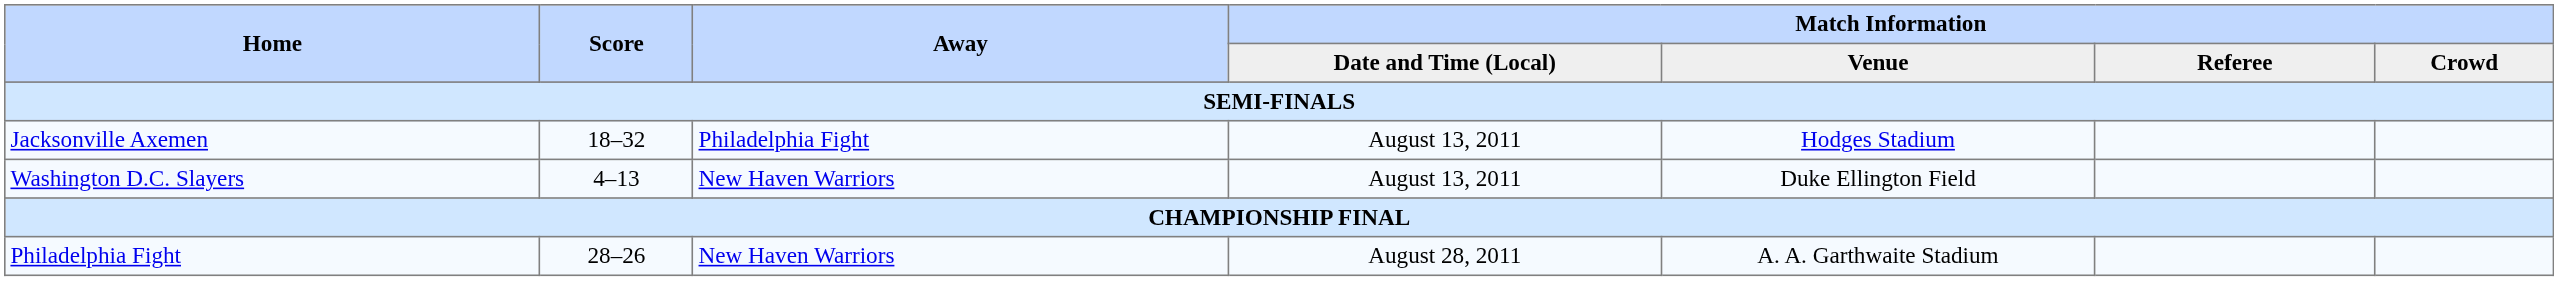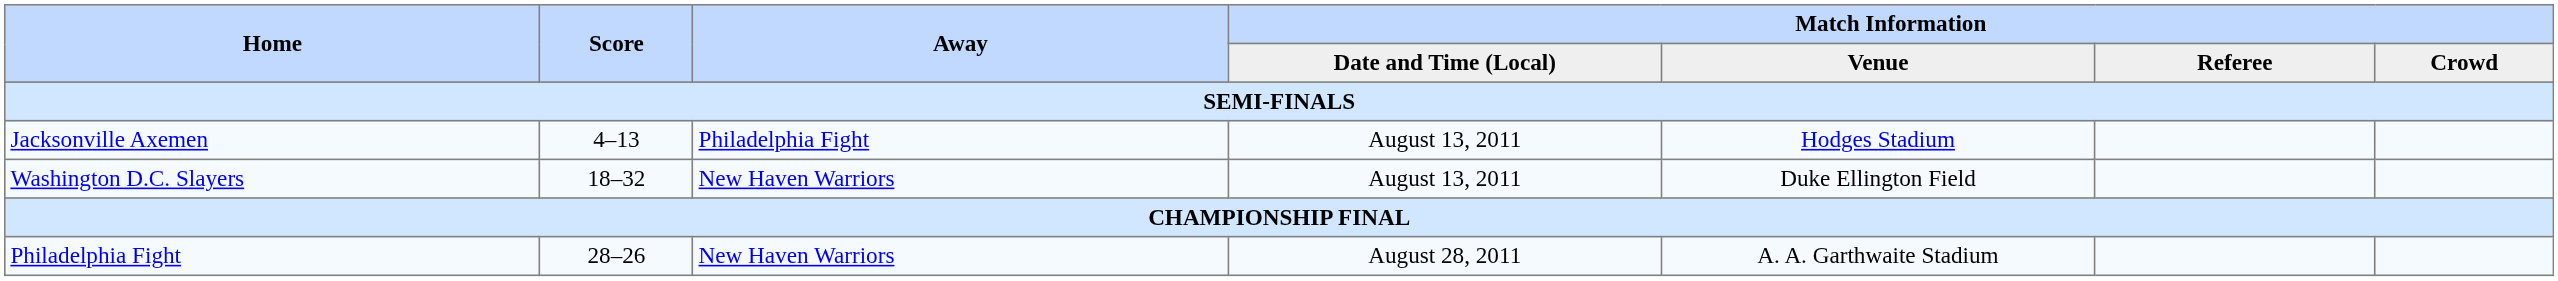 <table border="1" cellpadding="3" cellspacing="0" style="border-collapse:collapse; font-size:90%; text-align:center; width:100%">
 <tr style="background:#c1d8ff;">
 <th rowspan="2" style="width:21%;">Home</th>
 <th rowspan="2" style="width:6%;">Score</th>
 <th rowspan="2" style="width:21%;">Away</th>
 <th colspan=6>Match Information</th>
 </tr>
 <tr style="background:#efefef;">
 <th width=17%>Date and Time (Local)</th>
 <th width=17%>Venue</th>
 <th width=11%>Referee</th>
 <th width=7%>Crowd</th>
 </tr>
 <tr style="background:#d0e7ff;">
 <td colspan=7><strong>SEMI-FINALS</strong></td>
 </tr>
 <tr style="text-align:center; background:#f5faff;">
 <td align=left> <a href='#'>Jacksonville Axemen</a></td>
-<td>18–32</td>
+<td>4–13</td>
 <td align=left> <a href='#'>Philadelphia Fight</a></td>
 <td>August 13, 2011</td>
 <td><a href='#'>Hodges Stadium</a></td>
 <td></td>
 <td></td>
 </tr>
 <tr style="text-align:center; background:#f5faff;">
 <td align=left> <a href='#'>Washington D.C. Slayers</a></td>
-<td>4–13</td>
+<td>18–32</td>
 <td align=left> <a href='#'>New Haven Warriors</a></td>
 <td>August 13, 2011</td>
 <td>Duke Ellington Field</td>
 <td></td>
 <td></td>
 </tr>
 <tr style="background:#d0e7ff;">
 <td colspan=7><strong>CHAMPIONSHIP FINAL</strong></td>
 </tr>
 <tr style="text-align:center; background:#f5faff;">
 <td align=left> <a href='#'>Philadelphia Fight</a></td>
 <td>28–26</td>
 <td align=left> <a href='#'>New Haven Warriors</a></td>
 <td>August 28, 2011</td>
 <td>A. A. Garthwaite Stadium</td>
 <td></td>
 <td></td>
 </tr>
 </table>
